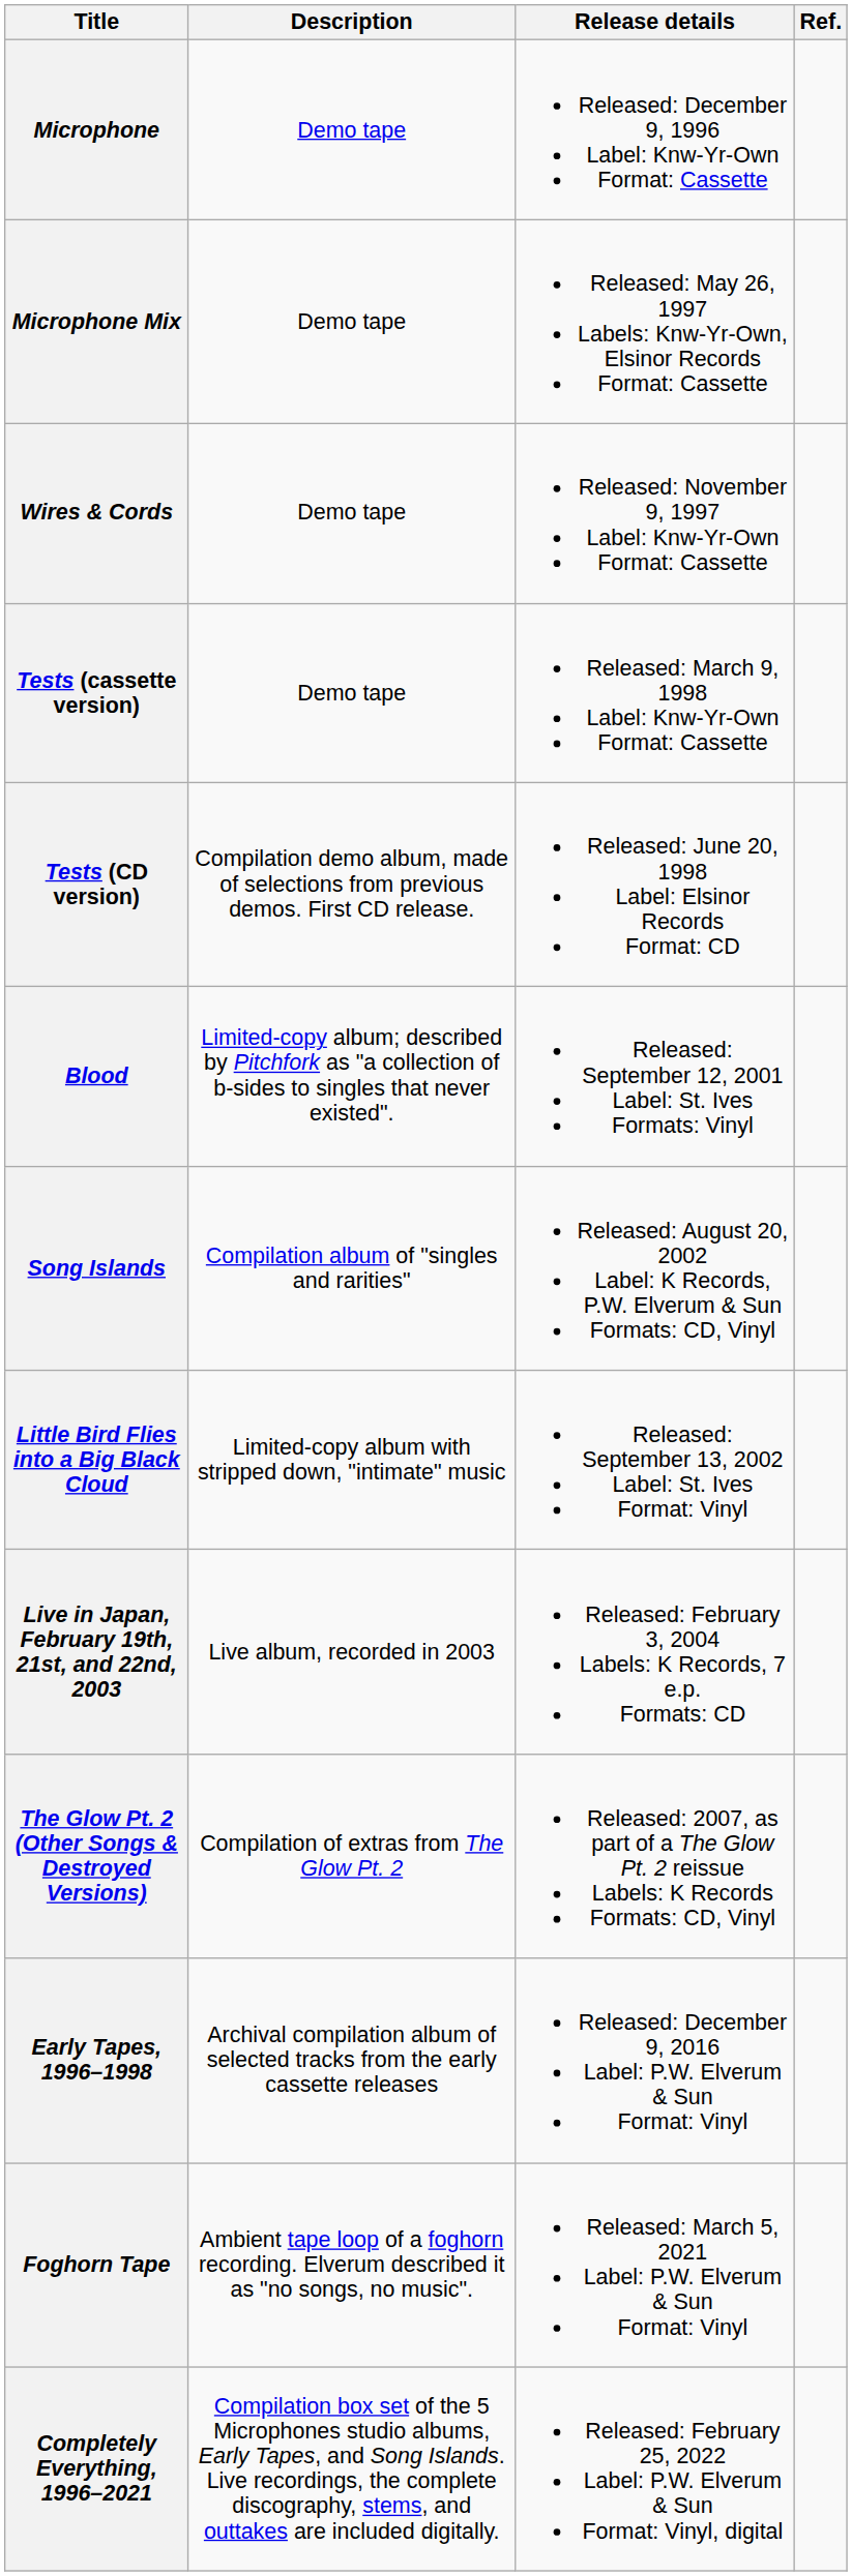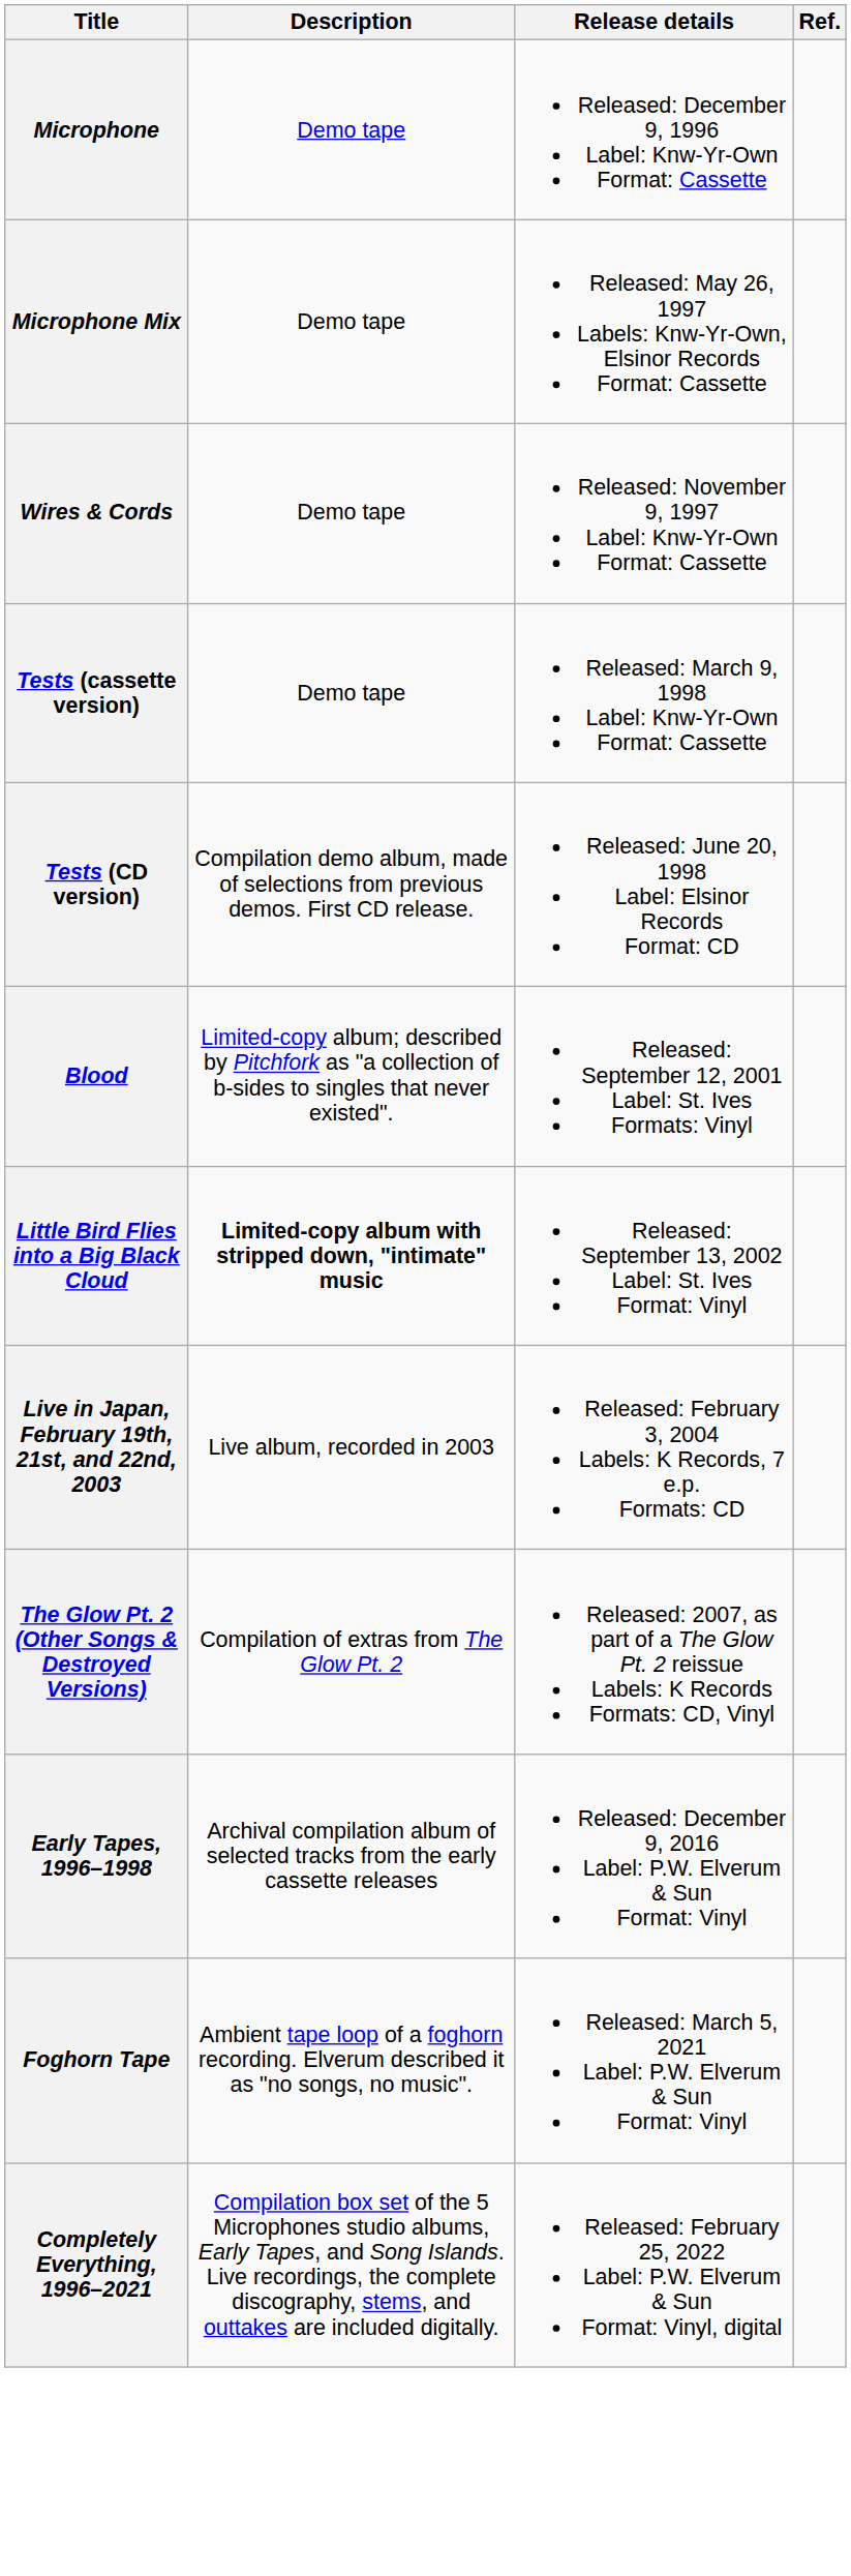 <table class="wikitable plainrowheaders" style="text-align:center">
 <tr>
 <th scope="col" style="width:10em;">Title</th>
 <th scope="col" style="width:23em;">Description</th>
 <th scope="col" style="width:17em;">Release details</th>
 <th scope="col">Ref.</th>
 </tr>
 <tr>
 <th scope="row"><em>Microphone</em></th>
 <td><a href='#'>Demo tape</a></td>
 <td><br><ul><li>Released: December 9, 1996</li><li>Label: Knw-Yr-Own</li><li>Format: <a href='#'>Cassette</a></li></ul></td>
 <td></td>
 </tr>
 <tr>
 <th scope="row"><em>Microphone Mix</em></th>
 <td>Demo tape</td>
 <td><br><ul><li>Released: May 26, 1997</li><li>Labels: Knw-Yr-Own, Elsinor Records</li><li>Format: Cassette</li></ul></td>
 <td></td>
 </tr>
 <tr>
 <th scope="row"><em>Wires & Cords</em></th>
 <td>Demo tape</td>
 <td><br><ul><li>Released: November 9, 1997</li><li>Label: Knw-Yr-Own</li><li>Format: Cassette</li></ul></td>
 <td></td>
 </tr>
 <tr>
 <th scope="row"><em><a href='#'>Tests</a></em> (cassette version)</th>
 <td>Demo tape</td>
 <td><br><ul><li>Released: March 9, 1998</li><li>Label: Knw-Yr-Own</li><li>Format: Cassette</li></ul></td>
 <td></td>
 </tr>
 <tr>
 <th scope="row"><em><a href='#'>Tests</a></em> (CD version)</th>
 <td>Compilation demo album, made of selections from previous demos. First CD release.</td>
 <td><br><ul><li>Released: June 20, 1998</li><li>Label: Elsinor Records</li><li>Format: CD</li></ul></td>
 <td></td>
 </tr>
 <tr>
 <th scope="row"><em><a href='#'>Blood</a></em></th>
 <td><a href='#'>Limited-copy</a> album; described by <a href='#'><em>Pitchfork</em></a> as "a collection of b-sides to singles that never existed".</td>
 <td><br><ul><li>Released: September 12, 2001</li><li>Label: St. Ives</li><li>Formats: Vinyl</li></ul></td>
 <td></td>
 </tr>
 <tr>
-<th scope="row"><em><a href='#'>Song Islands</a></em></th>
-<td><a href='#'>Compilation album</a> of "singles and rarities"</td>
-<td><br><ul><li>Released: August 20, 2002</li><li>Label: K Records, P.W. Elverum & Sun</li><li>Formats: CD, Vinyl</li></ul></td>
-<td></td>
-</tr>
-<tr>
 <th scope="row"><em><a href='#'>Little Bird Flies into a Big Black Cloud</a></em></th>
-<td>Limited-copy album with stripped down, "intimate" music</td>
+<td><strong>Limited-copy album with stripped down, "intimate" music</strong></td>
 <td><br><ul><li>Released: September 13, 2002</li><li>Label: St. Ives</li><li>Format: Vinyl</li></ul></td>
 <td></td>
 </tr>
 <tr>
 <th scope="row"><em>Live in Japan, February 19th, 21st, and 22nd, 2003</em></th>
 <td>Live album, recorded in 2003</td>
 <td><br><ul><li>Released: February 3, 2004</li><li>Labels: K Records, 7 e.p.</li><li>Formats: CD</li></ul></td>
 <td></td>
 </tr>
 <tr>
 <th scope="row"><em><a href='#'>The Glow Pt. 2 (Other Songs & Destroyed Versions)</a></em></th>
 <td>Compilation of extras from <em><a href='#'>The Glow Pt. 2</a></em></td>
 <td><br><ul><li>Released: 2007, as part of a <em>The Glow Pt. 2</em> reissue</li><li>Labels: K Records</li><li>Formats: CD, Vinyl</li></ul></td>
 <td></td>
 </tr>
 <tr>
 <th scope="row"><em>Early Tapes, 1996–1998</em></th>
 <td>Archival compilation album of selected tracks from the early cassette releases</td>
 <td><br><ul><li>Released: December 9, 2016</li><li>Label: P.W. Elverum & Sun</li><li>Format: Vinyl</li></ul></td>
 <td></td>
 </tr>
 <tr>
 <th scope="row"><em>Foghorn Tape</em></th>
 <td>Ambient <a href='#'>tape loop</a> of a <a href='#'>foghorn</a> recording. Elverum described it as "no songs, no music".</td>
 <td><br><ul><li>Released: March 5, 2021</li><li>Label: P.W. Elverum & Sun</li><li>Format: Vinyl</li></ul></td>
 <td></td>
 </tr>
 <tr>
 <th scope="row"><em>Completely Everything, 1996–2021</em></th>
 <td><a href='#'>Compilation box set</a> of the 5 Microphones studio albums, <em>Early Tapes</em>, and <em>Song Islands</em>. Live recordings, the complete discography, <a href='#'>stems</a>, and <a href='#'>outtakes</a> are included digitally.</td>
 <td><br><ul><li>Released: February 25, 2022</li><li>Label: P.W. Elverum & Sun</li><li>Format: Vinyl, digital</li></ul></td>
 <td></td>
 </tr>
 </table>
